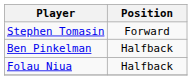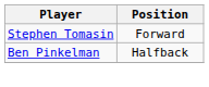 <table class="wikitable">
 <tr>
 <th>Player</th>
 <th width = 90px>Position</th>
 </tr>
 <tr>
 <td><a href='#'>Stephen Tomasin</a></td>
 <td align=center>Forward</td>
 </tr>
 <tr>
 <td><a href='#'>Ben Pinkelman</a></td>
 <td align=center>Halfback</td>
 </tr>
 <tr>
-<td><a href='#'>Folau Niua</a></td>
-<td align=center>Halfback</td>
-</tr>
-<tr>
 </tr>
 </table>
